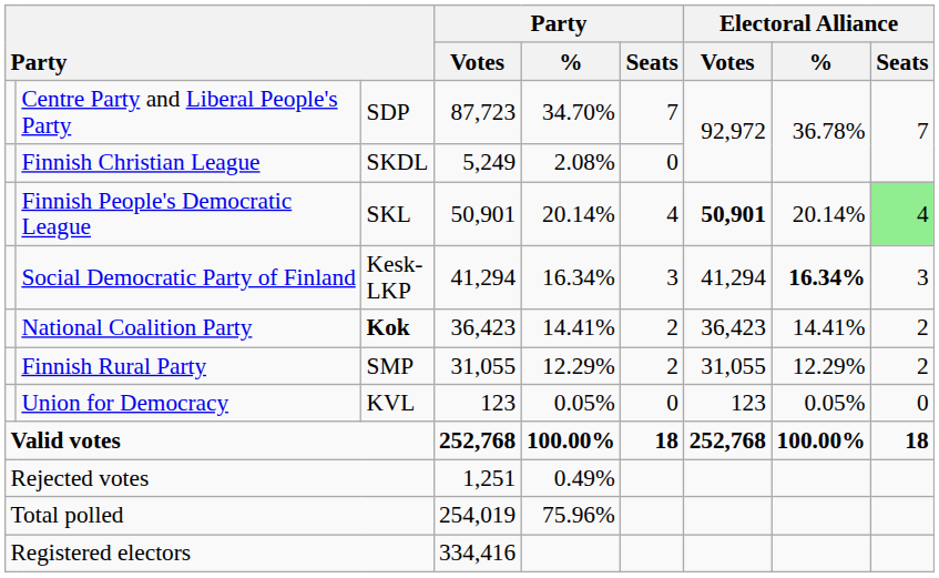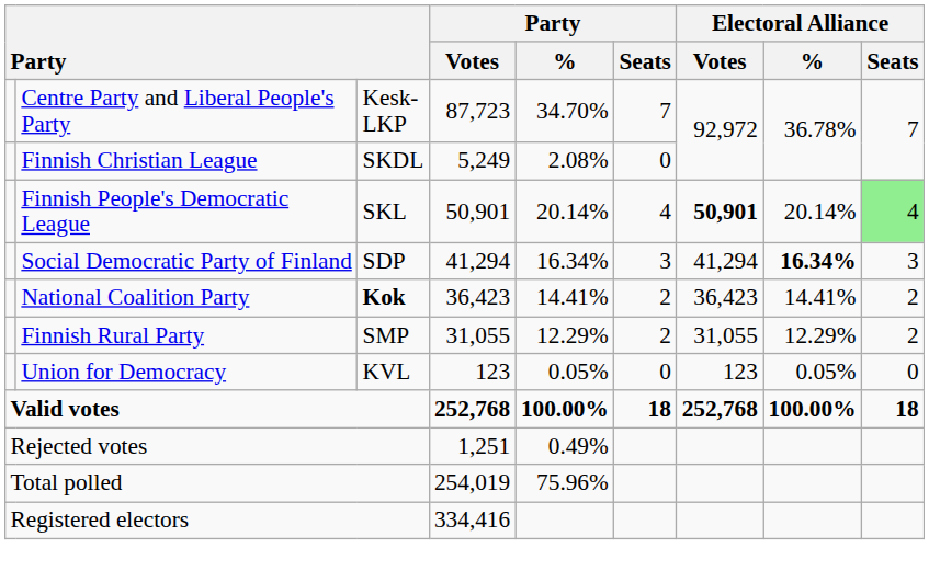 <table class="wikitable" border="1" style="text-align:right;">
 <tr>
 <th style="text-align:left;" valign=bottom rowspan=2 colspan=3>Party</th>
 <th colspan=3>Party</th>
 <th colspan=3>Electoral Alliance</th>
 </tr>
 <tr>
 <th align=center valign=bottom width="50">Votes</th>
 <th align=center valign=bottom width="50">%</th>
 <th align=center valign=bottom width="50">Seats</th>
 <th align=center valign=bottom width="50">Votes</th>
 <th align=center valign=bottom width="50">%</th>
 <th align=center valign=bottom width="50">Seats</th>
 </tr>
 <tr>
 <td></td>
 <td align=left><a href='#'>Centre Party</a> and <a href='#'>Liberal People's Party</a></td>
-<td align=left>SDP</td>
+<td align=left>Kesk-LKP</td>
 <td>87,723</td>
 <td>34.70%</td>
 <td>7</td>
 <td rowspan=2>92,972</td>
 <td rowspan=2>36.78%</td>
 <td rowspan=2>7</td>
 </tr>
 <tr>
 <td></td>
 <td align=left><a href='#'>Finnish Christian League</a></td>
 <td align=left>SKDL</td>
 <td>5,249</td>
 <td>2.08%</td>
 <td>0</td>
 </tr>
 <tr>
 <td></td>
 <td align=left><a href='#'>Finnish People's Democratic League</a></td>
 <td align=left>SKL</td>
 <td>50,901</td>
 <td>20.14%</td>
 <td>4</td>
 <td><strong>50,901</strong></td>
 <td>20.14%</td>
 <td style="background: lightgreen;">4</td>
 </tr>
 <tr>
 <td></td>
 <td align=left style="white-space: nowrap;"><a href='#'>Social Democratic Party of Finland</a></td>
-<td align=left>Kesk-LKP</td>
+<td align=left>SDP</td>
 <td>41,294</td>
 <td>16.34%</td>
 <td>3</td>
 <td>41,294</td>
 <td><strong>16.34%</strong></td>
 <td>3</td>
 </tr>
 <tr>
 <td></td>
 <td align=left><a href='#'>National Coalition Party</a></td>
 <td align=left><strong>Kok</strong></td>
 <td>36,423</td>
 <td>14.41%</td>
 <td>2</td>
 <td>36,423</td>
 <td>14.41%</td>
 <td>2</td>
 </tr>
 <tr>
 <td></td>
 <td align=left><a href='#'>Finnish Rural Party</a></td>
 <td align=left>SMP</td>
 <td>31,055</td>
 <td>12.29%</td>
 <td>2</td>
 <td>31,055</td>
 <td>12.29%</td>
 <td>2</td>
 </tr>
 <tr>
 <td></td>
 <td align=left><a href='#'>Union for Democracy</a></td>
 <td align=left>KVL</td>
 <td>123</td>
 <td>0.05%</td>
 <td>0</td>
 <td>123</td>
 <td>0.05%</td>
 <td>0</td>
 </tr>
 <tr style="font-weight:bold">
 <td align=left colspan=3>Valid votes</td>
 <td>252,768</td>
 <td>100.00%</td>
 <td>18</td>
 <td>252,768</td>
 <td>100.00%</td>
 <td>18</td>
 </tr>
 <tr>
 <td align=left colspan=3>Rejected votes</td>
 <td>1,251</td>
 <td>0.49%</td>
 <td></td>
 <td></td>
 <td></td>
 <td></td>
 </tr>
 <tr>
 <td align=left colspan=3>Total polled</td>
 <td>254,019</td>
 <td>75.96%</td>
 <td></td>
 <td></td>
 <td></td>
 <td></td>
 </tr>
 <tr>
 <td align=left colspan=3>Registered electors</td>
 <td>334,416</td>
 <td></td>
 <td></td>
 <td></td>
 <td></td>
 <td></td>
 </tr>
 </table>
